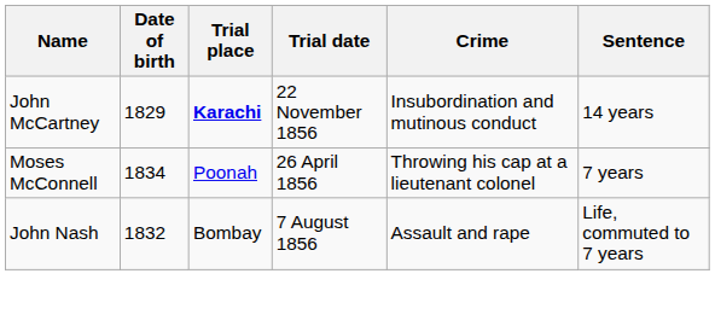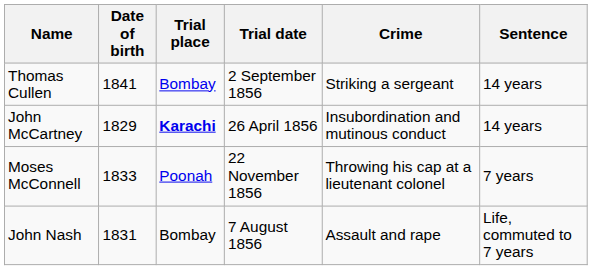 <table class="wikitable">
 <tr>
 <th>Name</th>
 <th>Date of birth</th>
 <th>Trial place</th>
 <th>Trial date</th>
 <th>Crime</th>
 <th>Sentence</th>
 </tr>
 <tr>
+<td>Thomas Cullen</td>
+<td>1841</td>
+<td><a href='#'>Bombay</a></td>
+<td>2 September 1856</td>
+<td>Striking a sergeant</td>
+<td>14 years</td>
+</tr>
+<tr>
 <td>John McCartney</td>
 <td>1829</td>
 <td><strong><a href='#'>Karachi</a></strong></td>
-<td>22 November 1856</td>
+<td>26 April 1856</td>
 <td>Insubordination and mutinous conduct</td>
 <td>14 years</td>
 </tr>
 <tr>
 <td>Moses McConnell</td>
-<td>1834</td>
+<td>1833</td>
 <td><a href='#'>Poonah</a></td>
-<td>26 April 1856</td>
+<td>22 November 1856</td>
 <td>Throwing his cap at a lieutenant colonel</td>
 <td>7 years</td>
 </tr>
 <tr>
 <td>John Nash</td>
-<td>1832</td>
+<td>1831</td>
 <td>Bombay</td>
 <td>7 August 1856</td>
 <td>Assault and rape</td>
 <td>Life, commuted to 7 years</td>
 </tr>
 </table>
